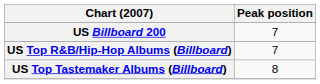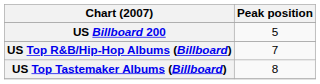 <table class="wikitable sortable plainrowheaders" style="text-align:center">
 <tr>
 <th scope="col">Chart (2007)</th>
 <th scope="col">Peak position</th>
 </tr>
 <tr>
 </tr>
 <tr>
 <th scope="row">US <a href='#'><em>Billboard</em> 200</a></th>
-<td>7</td>
+<td>5</td>
 </tr>
 <tr>
 </tr>
 <tr>
 <th scope="row">US <a href='#'>Top R&B/Hip-Hop Albums</a> (<em><a href='#'>Billboard</a></em>)</th>
 <td>7</td>
 </tr>
 <tr>
 <th scope="row">US <a href='#'>Top Tastemaker Albums</a> (<em><a href='#'>Billboard</a></em>)</th>
 <td>8</td>
 </tr>
 <tr>
 </tr>
 </table>
